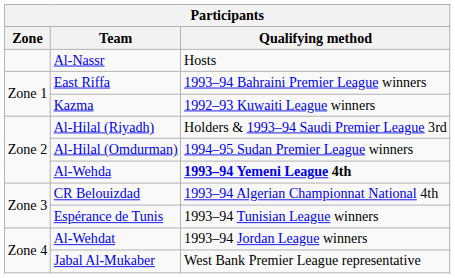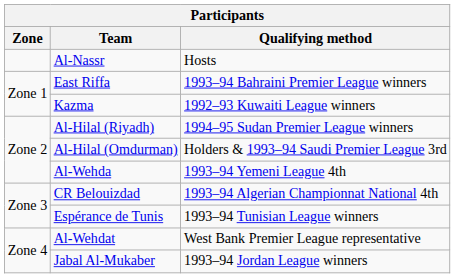 <table class="wikitable">
 <tr>
 <th colspan=4>Participants</th>
 </tr>
 <tr>
 <th>Zone</th>
 <th>Team</th>
 <th>Qualifying method</th>
 </tr>
 <tr>
 <td rowspan=1></td>
 <td> <a href='#'>Al-Nassr</a></td>
 <td>Hosts</td>
 </tr>
 <tr>
 <td rowspan=2>Zone 1</td>
 <td> <a href='#'>East Riffa</a></td>
 <td><a href='#'>1993–94 Bahraini Premier League</a> winners</td>
 </tr>
 <tr>
 <td> <a href='#'>Kazma</a></td>
 <td><a href='#'>1992–93 Kuwaiti League</a> winners</td>
 </tr>
 <tr>
 <td rowspan=3>Zone 2</td>
 <td> <a href='#'>Al-Hilal (Riyadh)</a></td>
+<td><a href='#'>1994–95 Sudan Premier League</a> winners</td>
+</tr>
+<tr>
+<td> <a href='#'>Al-Hilal (Omdurman)</a></td>
 <td>Holders & <a href='#'>1993–94 Saudi Premier League</a> 3rd</td>
 </tr>
 <tr>
-<td> <a href='#'>Al-Hilal (Omdurman)</a></td>
-<td><a href='#'>1994–95 Sudan Premier League</a> winners</td>
-</tr>
-<tr>
 <td> <a href='#'>Al-Wehda</a></td>
-<td><strong><a href='#'>1993–94 Yemeni League</a> 4th</strong></td>
+<td><a href='#'>1993–94 Yemeni League</a> 4th</td>
 </tr>
 <tr>
 <td rowspan=2>Zone 3</td>
 <td> <a href='#'>CR Belouizdad</a></td>
 <td><a href='#'>1993–94 Algerian Championnat National</a> 4th</td>
 </tr>
 <tr>
 <td> <a href='#'>Espérance de Tunis</a></td>
 <td>1993–94 <a href='#'>Tunisian League</a> winners</td>
 </tr>
 <tr>
 <td rowspan=2>Zone 4</td>
 <td> <a href='#'>Al-Wehdat</a></td>
-<td>1993–94 <a href='#'>Jordan League</a> winners</td>
+<td>West Bank Premier League representative</td>
 </tr>
 <tr>
 <td> <a href='#'>Jabal Al-Mukaber</a></td>
-<td>West Bank Premier League representative</td>
+<td>1993–94 <a href='#'>Jordan League</a> winners</td>
 </tr>
 </table>
